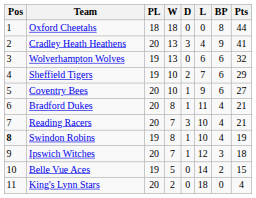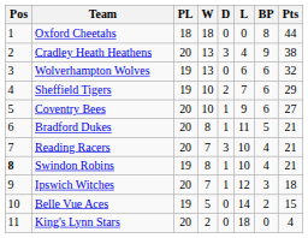 <table class=wikitable width="400">
 <tr>
 <th>Pos</th>
 <th>Team</th>
 <th>PL</th>
 <th>W</th>
 <th>D</th>
 <th>L</th>
 <th>BP</th>
 <th>Pts</th>
 </tr>
 <tr>
 <td>1</td>
 <td><a href='#'>Oxford Cheetahs</a></td>
 <td align="center">18</td>
 <td align="center">18</td>
 <td align="center">0</td>
 <td align="center">0</td>
 <td align="center">8</td>
 <td align="center">44</td>
 </tr>
 <tr>
 <td>2</td>
 <td><a href='#'>Cradley Heath Heathens</a></td>
 <td align="center">20</td>
 <td align="center">13</td>
 <td align="center">3</td>
 <td align="center">4</td>
 <td align="center">9</td>
-<td align="center">41</td>
+<td align="center">38</td>
 </tr>
 <tr>
 <td>3</td>
 <td><a href='#'>Wolverhampton Wolves</a></td>
 <td align="center">19</td>
 <td align="center">13</td>
 <td align="center">0</td>
 <td align="center">6</td>
 <td align="center">6</td>
 <td align="center">32</td>
 </tr>
 <tr>
 <td>4</td>
 <td><a href='#'>Sheffield Tigers</a></td>
 <td align="center">19</td>
 <td align="center">10</td>
 <td align="center">2</td>
 <td align="center">7</td>
 <td align="center">6</td>
 <td align="center">29</td>
 </tr>
 <tr>
 <td>5</td>
 <td><a href='#'>Coventry Bees</a></td>
 <td align="center">20</td>
 <td align="center">10</td>
 <td align="center">1</td>
 <td align="center">9</td>
 <td align="center">6</td>
 <td align="center">27</td>
 </tr>
 <tr>
 <td>6</td>
 <td><a href='#'>Bradford Dukes</a></td>
 <td align="center">20</td>
 <td align="center">8</td>
 <td align="center">1</td>
 <td align="center">11</td>
-<td align="center">4</td>
+<td align="center">5</td>
 <td align="center">21</td>
 </tr>
 <tr>
 <td>7</td>
 <td><a href='#'>Reading Racers</a></td>
 <td align="center">20</td>
 <td align="center">7</td>
 <td align="center">3</td>
 <td align="center">10</td>
 <td align="center">4</td>
 <td align="center">21</td>
 </tr>
 <tr>
 <td><strong>8</strong></td>
 <td><a href='#'>Swindon Robins</a></td>
 <td align="center">19</td>
 <td align="center">8</td>
 <td align="center">1</td>
 <td align="center">10</td>
 <td align="center">4</td>
-<td align="center">19</td>
+<td align="center">21</td>
 </tr>
 <tr>
 <td>9</td>
 <td><a href='#'>Ipswich Witches</a></td>
 <td align="center">20</td>
 <td align="center">7</td>
 <td align="center">1</td>
 <td align="center">12</td>
 <td align="center">3</td>
 <td align="center">18</td>
 </tr>
 <tr>
 <td>10</td>
 <td><a href='#'>Belle Vue Aces</a></td>
 <td align="center">19</td>
 <td align="center">5</td>
 <td align="center">0</td>
 <td align="center">14</td>
 <td align="center">2</td>
 <td align="center">15</td>
 </tr>
 <tr>
 <td>11</td>
 <td><a href='#'>King's Lynn Stars</a></td>
 <td align="center">20</td>
 <td align="center">2</td>
 <td align="center">0</td>
 <td align="center">18</td>
 <td align="center">0</td>
 <td align="center">4</td>
 </tr>
 </table>
